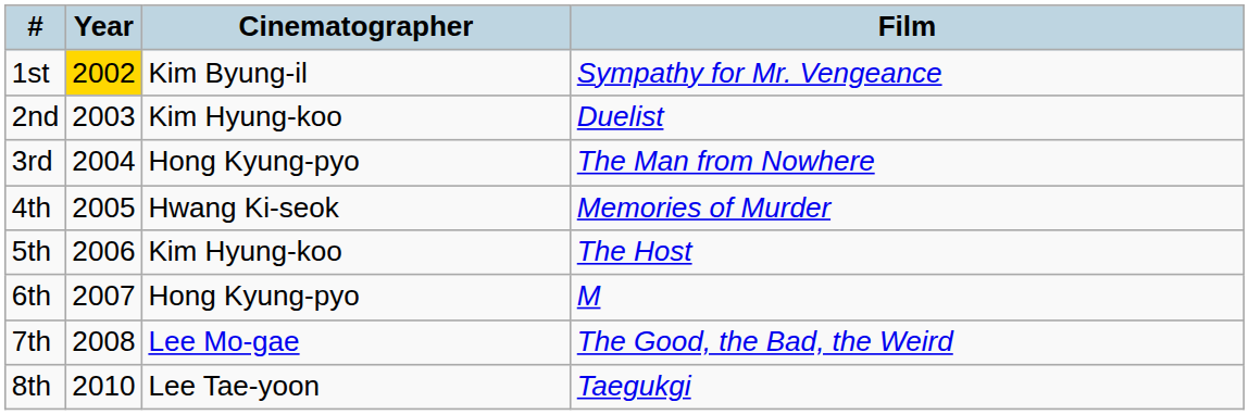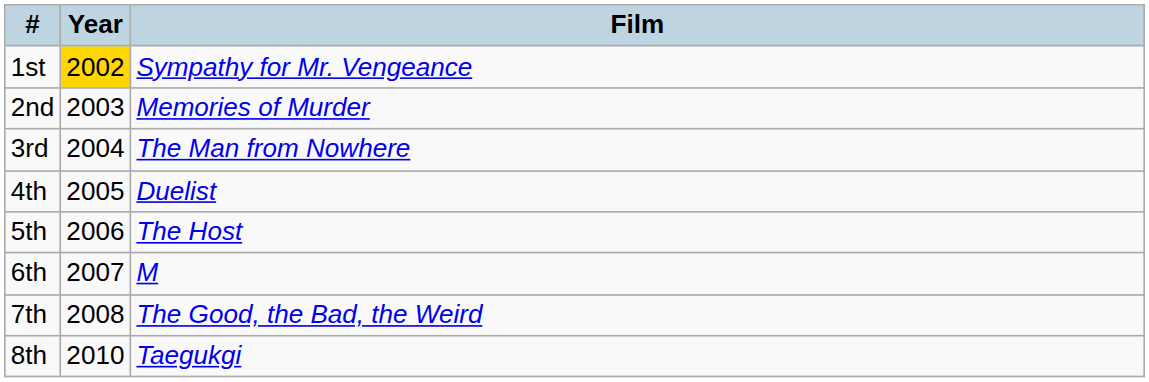 <table class="wikitable" style="width:700px">
 <tr>
 <th style="background:#BED5E1; width:10px">#</th>
 <th style="background:#BED5E1; width:10px">Year</th>
-<th style="background:#BED5E1;">Cinematographer</th>
 <th style="background:#BED5E1;">Film</th>
 </tr>
 <tr>
 <td>1st</td>
 <td style="background: gold;">2002</td>
-<td>Kim Byung-il</td>
 <td><em><a href='#'>Sympathy for Mr. Vengeance</a></em></td>
 </tr>
 <tr>
 <td>2nd</td>
 <td>2003</td>
-<td>Kim Hyung-koo</td>
-<td><em><a href='#'>Duelist</a></em></td>
+<td><em><a href='#'>Memories of Murder</a></em></td>
 </tr>
 <tr>
 <td>3rd</td>
 <td>2004</td>
-<td>Hong Kyung-pyo</td>
 <td><em><a href='#'>The Man from Nowhere</a></em></td>
 </tr>
 <tr>
 <td>4th</td>
 <td>2005</td>
-<td>Hwang Ki-seok</td>
-<td><em><a href='#'>Memories of Murder</a></em></td>
+<td><em><a href='#'>Duelist</a></em></td>
 </tr>
 <tr>
 <td>5th</td>
 <td>2006</td>
-<td>Kim Hyung-koo</td>
 <td><em><a href='#'>The Host</a></em></td>
 </tr>
 <tr>
 <td>6th</td>
 <td>2007</td>
-<td>Hong Kyung-pyo</td>
 <td><em><a href='#'>M</a></em></td>
 </tr>
 <tr>
 <td>7th</td>
 <td>2008</td>
-<td><a href='#'>Lee Mo-gae</a></td>
 <td><em><a href='#'>The Good, the Bad, the Weird</a></em></td>
 </tr>
 <tr>
 <td>8th</td>
 <td>2010</td>
-<td>Lee Tae-yoon</td>
 <td><em><a href='#'>Taegukgi</a></em></td>
 </tr>
 </table>
